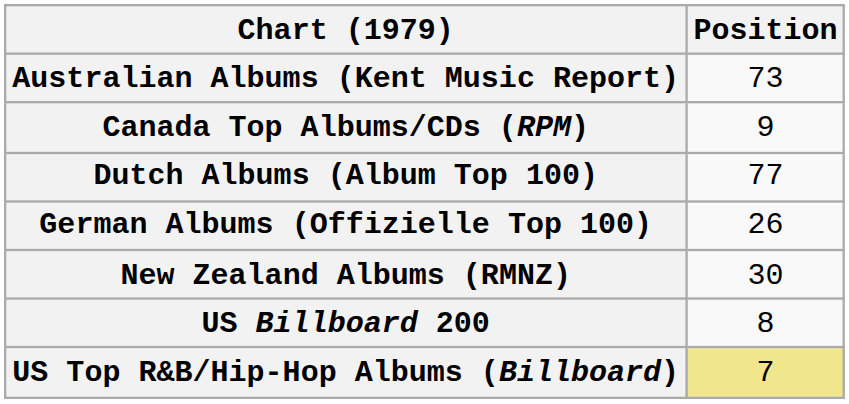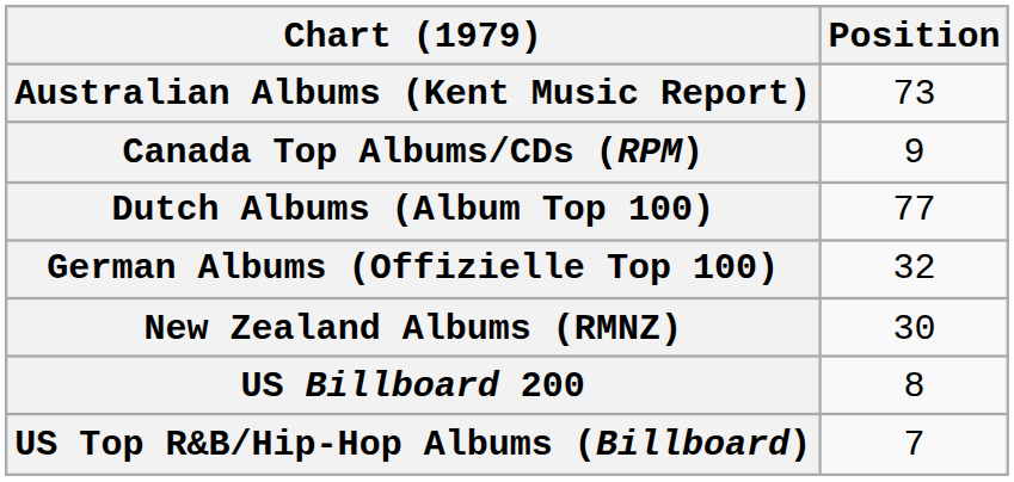 <table class="wikitable sortable plainrowheaders" style="text-align:center">
 <tr>
 <th scope="col">Chart (1979)</th>
 <th scope="col">Position</th>
 </tr>
 <tr>
 <th scope="row">Australian Albums (Kent Music Report)</th>
 <td>73</td>
 </tr>
 <tr>
 <th scope="row">Canada Top Albums/CDs (<em>RPM</em>)</th>
 <td>9</td>
 </tr>
 <tr>
 <th scope="row">Dutch Albums (Album Top 100)</th>
 <td>77</td>
 </tr>
 <tr>
 <th scope="row">German Albums (Offizielle Top 100)</th>
-<td>26</td>
+<td>32</td>
 </tr>
 <tr>
 <th scope="row">New Zealand Albums (RMNZ)</th>
 <td>30</td>
 </tr>
 <tr>
 <th scope="row">US <em>Billboard</em> 200</th>
 <td>8</td>
 </tr>
 <tr>
 <th scope="row">US Top R&B/Hip-Hop Albums (<em>Billboard</em>)</th>
-<td style="background: khaki;">7</td>
+<td>7</td>
 </tr>
 </table>
